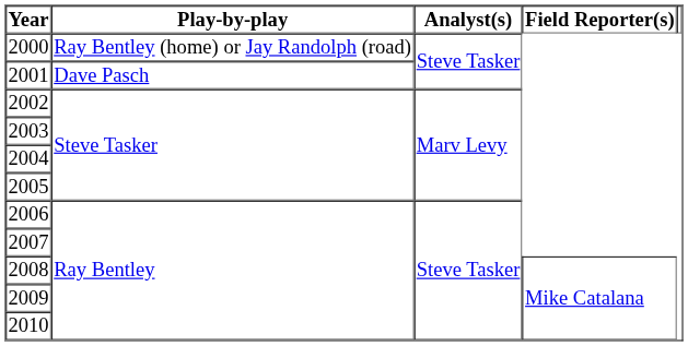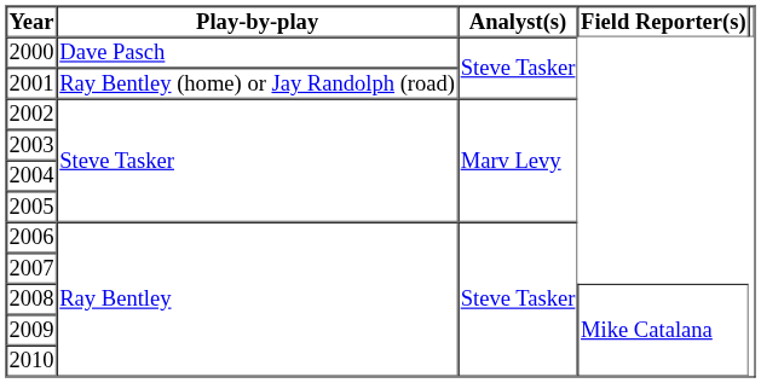 <table border cellspacing=0>
 <tr>
 <th>Year</th>
 <th colspan=1>Play-by-play</th>
 <th colspan=1>Analyst(s)</th>
 <th colspan=1>Field Reporter(s)</th>
 <th colspan=1></th>
 </tr>
 <tr>
 <td>2000</td>
-<td rowspan=1><a href='#'>Ray Bentley</a> (home) or <a href='#'>Jay Randolph</a> (road)</td>
+<td rowspan=1><a href='#'>Dave Pasch</a></td>
 <td rowspan= 2><a href='#'>Steve Tasker</a></td>
 </tr>
 <tr>
 <td>2001</td>
-<td rowspan=1><a href='#'>Dave Pasch</a></td>
+<td rowspan=1><a href='#'>Ray Bentley</a> (home) or <a href='#'>Jay Randolph</a> (road)</td>
 </tr>
 <tr>
 <td>2002</td>
 <td rowspan=4><a href='#'>Steve Tasker</a></td>
 <td rowspan=4><a href='#'>Marv Levy</a></td>
 </tr>
 <tr>
 <td>2003</td>
 </tr>
 <tr>
 <td>2004</td>
 </tr>
 <tr>
 <td>2005</td>
 </tr>
 <tr>
 <td>2006</td>
 <td rowspan=5><a href='#'>Ray Bentley</a></td>
 <td rowspan=5><a href='#'>Steve Tasker</a></td>
 </tr>
 <tr>
 <td>2007</td>
 </tr>
 <tr>
 <td>2008</td>
 <td rowspan=3><a href='#'>Mike Catalana</a></td>
 </tr>
 <tr>
 <td>2009</td>
 </tr>
 <tr>
 <td>2010</td>
 </tr>
 </table>
